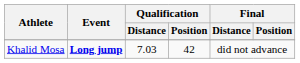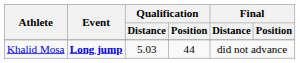 <table class=wikitable style="font-size:90%">
 <tr>
 <th rowspan="2">Athlete</th>
 <th rowspan="2">Event</th>
 <th colspan="2">Qualification</th>
 <th colspan="2">Final</th>
 </tr>
 <tr style="font-size:95%">
 <th>Distance</th>
 <th>Position</th>
 <th>Distance</th>
 <th>Position</th>
 </tr>
 <tr align=center>
 </tr>
 <tr align=center>
 <td align=left><a href='#'>Khalid Mosa</a></td>
 <td align=left><strong><a href='#'>Long jump</a></strong></td>
-<td>7.03</td>
-<td>42</td>
+<td>5.03</td>
+<td>44</td>
 <td colspan=2>did not advance</td>
 </tr>
 </table>
